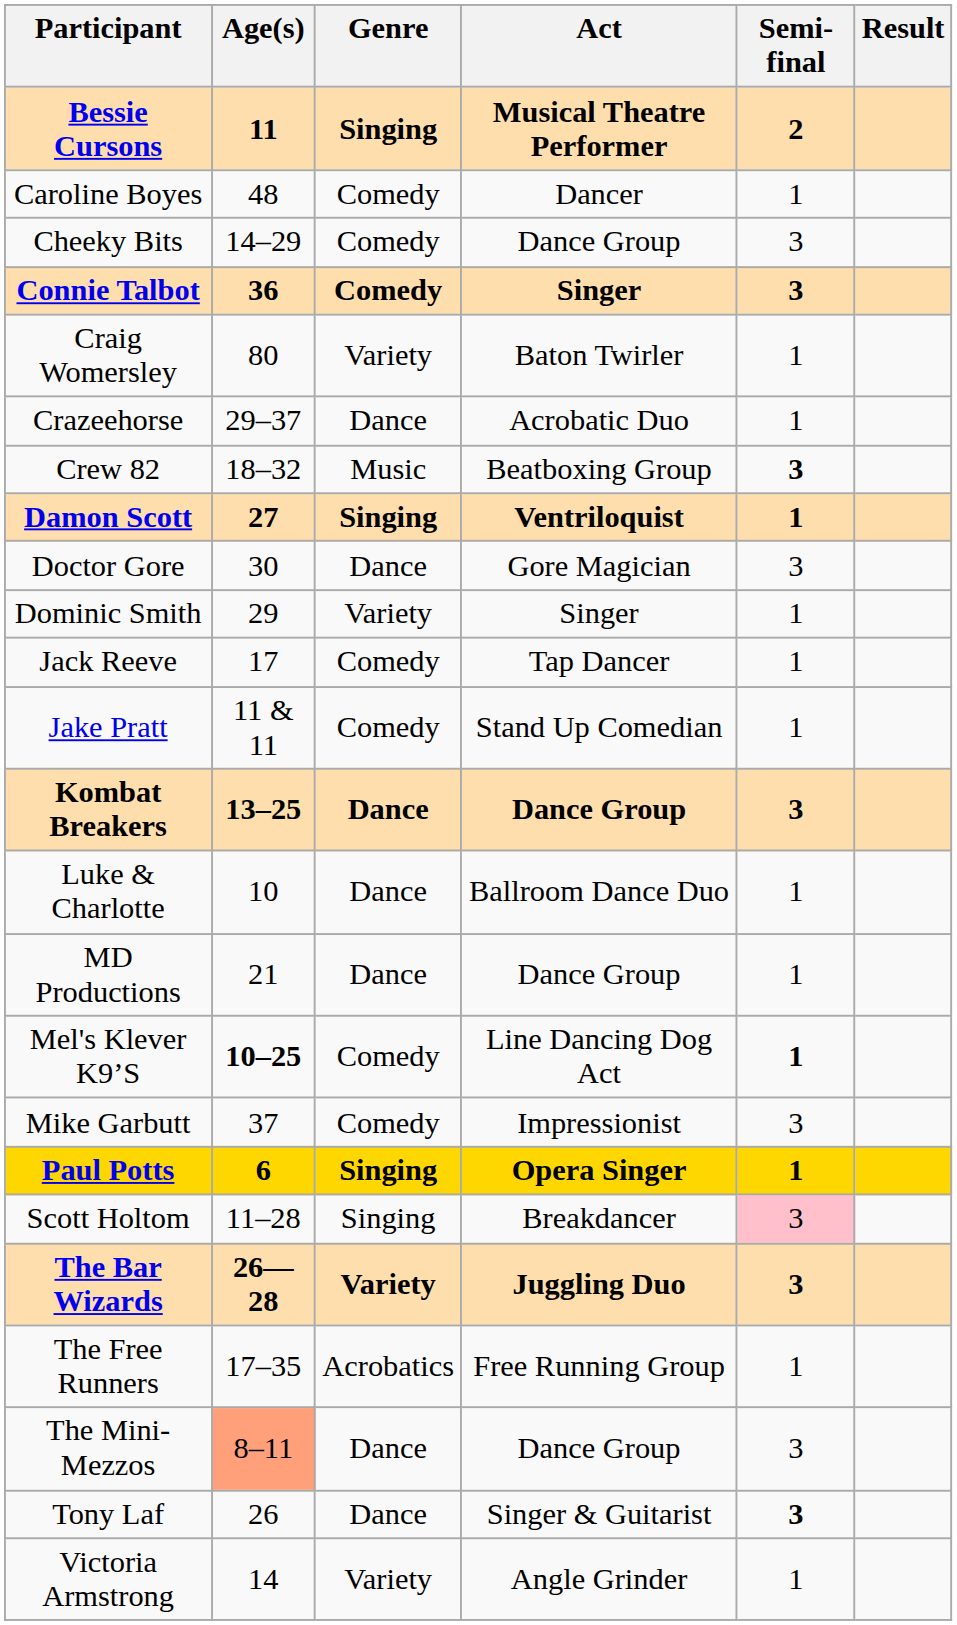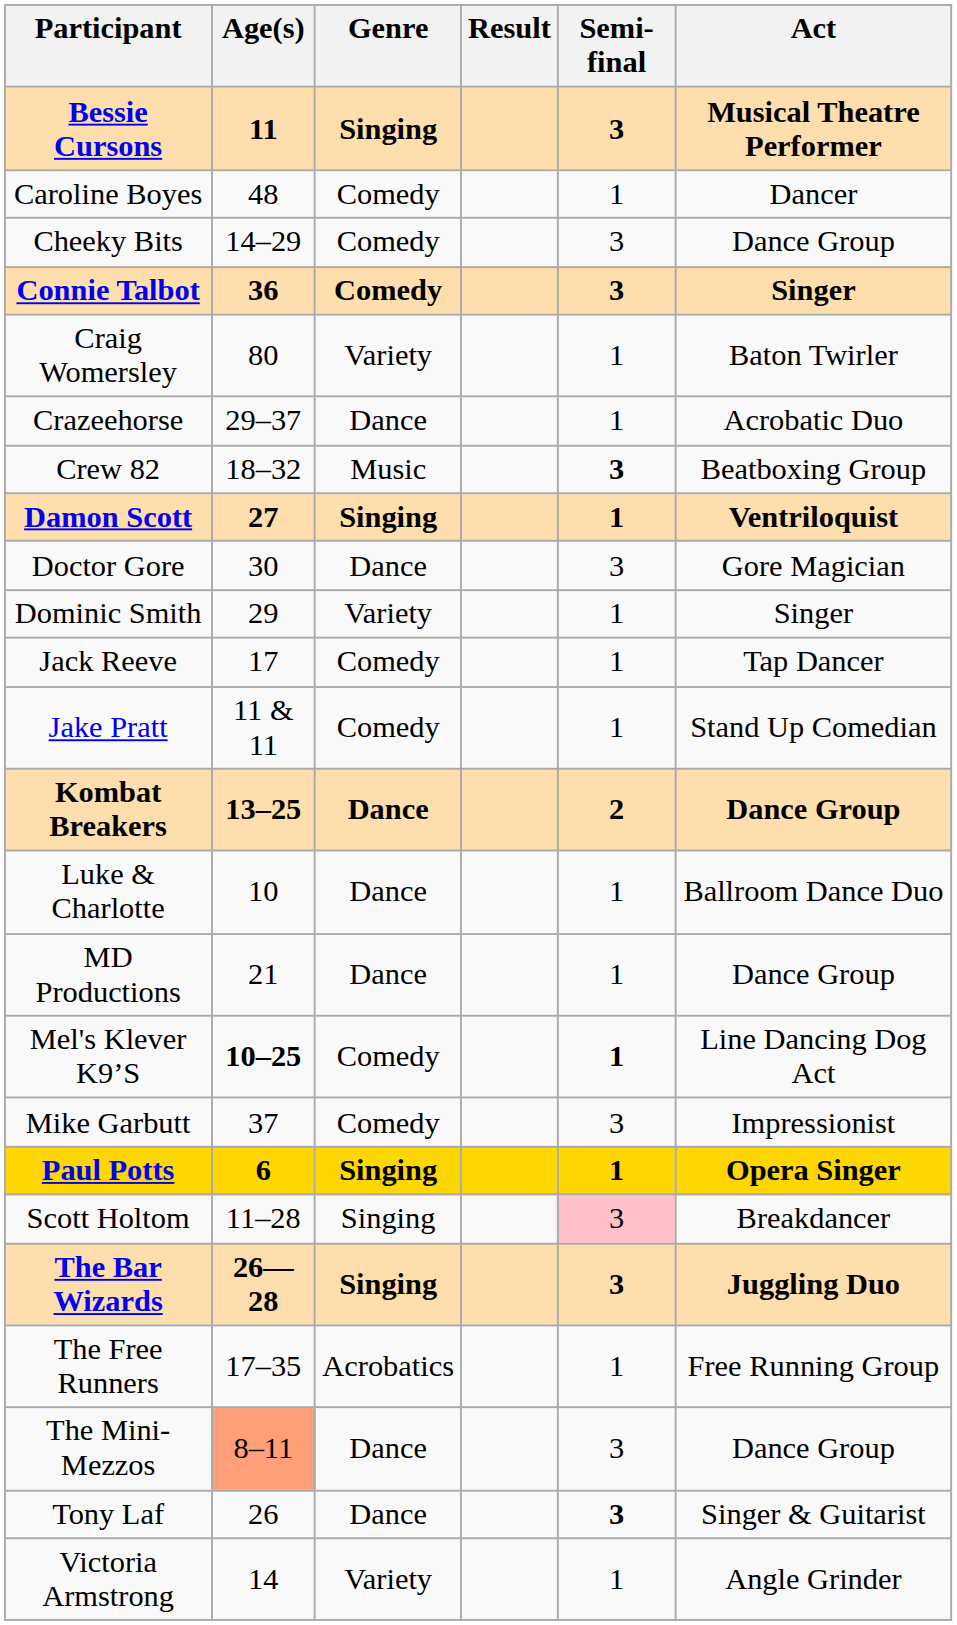 <table class="wikitable sortable"  style="width:80%; text-align:center;">
 <tr valign="top">
 <th>Participant</th>
 <th>Age(s)</th>
 <th>Genre</th>
+<th>Result</th>
+<th>Semi-final</th>
 <th class="unsortable">Act</th>
-<th>Semi-final</th>
-<th>Result</th>
 </tr>
 <tr bgcolor=NavajoWhite>
 <td><strong><a href='#'>Bessie Cursons</a></strong></td>
 <td><strong>11</strong></td>
 <td><strong>Singing</strong></td>
+<td><strong></strong></td>
+<td><strong>3</strong></td>
 <td><strong>Musical Theatre Performer</strong></td>
-<td><strong>2</strong></td>
-<td><strong></strong></td>
 </tr>
 <tr>
 <td>Caroline Boyes</td>
 <td>48</td>
 <td>Comedy</td>
+<td></td>
+<td>1</td>
 <td>Dancer</td>
-<td>1</td>
-<td></td>
 </tr>
 <tr>
 <td>Cheeky Bits</td>
 <td>14–29</td>
 <td>Comedy</td>
+<td></td>
+<td>3</td>
 <td>Dance Group</td>
-<td>3</td>
-<td></td>
 </tr>
 <tr bgcolor=Navajowhite>
 <td><strong><a href='#'>Connie Talbot</a></strong></td>
 <td><strong>36</strong></td>
 <td><strong>Comedy</strong></td>
+<td><strong></strong></td>
+<td><strong>3</strong></td>
 <td><strong>Singer</strong></td>
-<td><strong>3</strong></td>
-<td><strong></strong></td>
 </tr>
 <tr>
 <td>Craig Womersley</td>
 <td>80</td>
 <td>Variety</td>
+<td></td>
+<td>1</td>
 <td>Baton Twirler</td>
-<td>1</td>
-<td></td>
 </tr>
 <tr>
 <td>Crazeehorse</td>
 <td>29–37</td>
 <td>Dance</td>
+<td></td>
+<td>1</td>
 <td>Acrobatic Duo</td>
-<td>1</td>
-<td></td>
 </tr>
 <tr>
 <td>Crew 82</td>
 <td>18–32</td>
 <td>Music</td>
+<td></td>
+<td><strong>3</strong></td>
 <td>Beatboxing Group</td>
-<td><strong>3</strong></td>
-<td></td>
 </tr>
 <tr bgcolor=Navajowhite>
 <td><strong><a href='#'>Damon Scott</a></strong></td>
 <td><strong>27</strong></td>
 <td><strong>Singing</strong></td>
+<td><strong></strong></td>
+<td><strong>1</strong></td>
 <td><strong>Ventriloquist</strong></td>
-<td><strong>1</strong></td>
-<td><strong></strong></td>
 </tr>
 <tr>
 <td>Doctor Gore</td>
 <td>30</td>
 <td>Dance</td>
+<td></td>
+<td>3</td>
 <td>Gore Magician</td>
-<td>3</td>
-<td></td>
 </tr>
 <tr>
 <td>Dominic Smith</td>
 <td>29</td>
 <td>Variety</td>
+<td></td>
+<td>1</td>
 <td>Singer</td>
-<td>1</td>
-<td></td>
 </tr>
 <tr>
 <td>Jack Reeve</td>
 <td>17</td>
 <td>Comedy</td>
+<td></td>
+<td>1</td>
 <td>Tap Dancer</td>
-<td>1</td>
-<td></td>
 </tr>
 <tr>
 <td><a href='#'>Jake Pratt</a></td>
 <td>11 & 11</td>
 <td>Comedy</td>
+<td></td>
+<td>1</td>
 <td>Stand Up Comedian</td>
-<td>1</td>
-<td></td>
 </tr>
 <tr bgcolor=NavajoWhite>
 <td><strong>Kombat Breakers</strong></td>
 <td><strong>13–25</strong></td>
 <td><strong>Dance</strong></td>
+<td><strong></strong></td>
+<td><strong>2</strong></td>
 <td><strong>Dance Group</strong></td>
-<td><strong>3</strong></td>
-<td><strong></strong></td>
 </tr>
 <tr>
 <td>Luke & Charlotte</td>
 <td>10</td>
 <td>Dance</td>
+<td></td>
+<td>1</td>
 <td>Ballroom Dance Duo</td>
-<td>1</td>
-<td></td>
 </tr>
 <tr>
 <td>MD Productions</td>
 <td>21</td>
 <td>Dance</td>
+<td></td>
+<td>1</td>
 <td>Dance Group</td>
-<td>1</td>
-<td></td>
 </tr>
 <tr>
 <td>Mel's Klever K9’S</td>
 <td><strong>10–25</strong></td>
 <td>Comedy</td>
+<td></td>
+<td><strong>1</strong></td>
 <td>Line Dancing Dog Act</td>
-<td><strong>1</strong></td>
-<td></td>
 </tr>
 <tr>
 <td>Mike Garbutt</td>
 <td>37</td>
 <td>Comedy</td>
+<td></td>
+<td>3</td>
 <td>Impressionist</td>
-<td>3</td>
-<td></td>
 </tr>
 <tr bgcolor=gold>
 <td><strong><a href='#'>Paul Potts</a></strong></td>
 <td><strong>6</strong></td>
 <td><strong>Singing</strong></td>
+<td><strong></strong></td>
+<td><strong>1</strong></td>
 <td><strong>Opera Singer</strong></td>
-<td><strong>1</strong></td>
-<td><strong></strong></td>
 </tr>
 <tr>
 <td>Scott Holtom</td>
 <td>11–28</td>
 <td>Singing</td>
+<td></td>
+<td style="background: pink;">3</td>
 <td>Breakdancer</td>
-<td style="background: pink;">3</td>
-<td></td>
 </tr>
 <tr bgcolor=NavajoWhite>
 <td><strong><a href='#'>The Bar Wizards</a></strong></td>
 <td><strong>26—28</strong></td>
-<td><strong>Variety</strong></td>
+<td><strong>Singing</strong></td>
+<td><strong></strong></td>
+<td><strong>3</strong></td>
 <td><strong>Juggling Duo</strong></td>
-<td><strong>3</strong></td>
-<td><strong></strong></td>
 </tr>
 <tr>
 <td>The Free Runners</td>
 <td>17–35</td>
 <td>Acrobatics</td>
+<td></td>
+<td>1</td>
 <td>Free Running Group</td>
-<td>1</td>
-<td></td>
 </tr>
 <tr>
 <td>The Mini-Mezzos</td>
 <td style="background: lightsalmon;">8–11</td>
 <td>Dance</td>
+<td></td>
+<td>3</td>
 <td>Dance Group</td>
-<td>3</td>
-<td></td>
 </tr>
 <tr>
 <td>Tony Laf</td>
 <td>26</td>
 <td>Dance</td>
+<td></td>
+<td><strong>3</strong></td>
 <td>Singer & Guitarist</td>
-<td><strong>3</strong></td>
-<td></td>
 </tr>
 <tr>
 <td>Victoria Armstrong</td>
 <td>14</td>
 <td>Variety</td>
+<td></td>
+<td>1</td>
 <td>Angle Grinder</td>
-<td>1</td>
-<td></td>
 </tr>
 </table>
